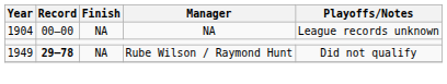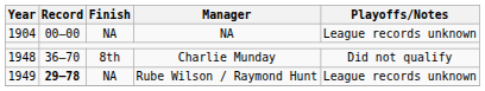 <table class="wikitable" style="text-align:center">
 <tr>
 <th>Year</th>
 <th>Record</th>
 <th>Finish</th>
 <th>Manager</th>
 <th>Playoffs/Notes</th>
 </tr>
 <tr align=center>
 <td>1904</td>
 <td>00–00</td>
 <td>NA</td>
 <td>NA</td>
 <td>League records unknown</td>
 </tr>
 <tr align=center>
 <td></td>
 </tr>
 <tr align=center>
+<td>1948</td>
+<td>36–70</td>
+<td>8th</td>
+<td>Charlie Munday</td>
+<td>Did not qualify</td>
+</tr>
+<tr align=center>
 <td>1949</td>
 <td><strong>29–78</strong></td>
 <td>NA</td>
 <td>Rube Wilson / Raymond Hunt</td>
-<td>Did not qualify</td>
+<td>League records unknown</td>
 </tr>
 <tr align=center>
 </tr>
 </table>
